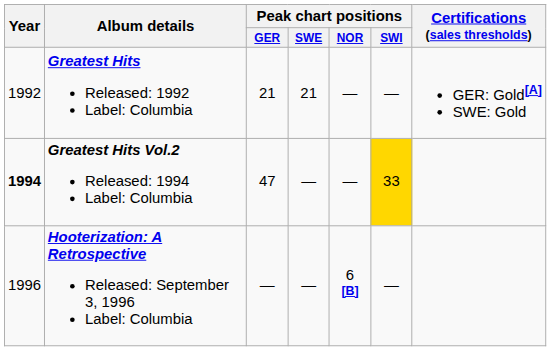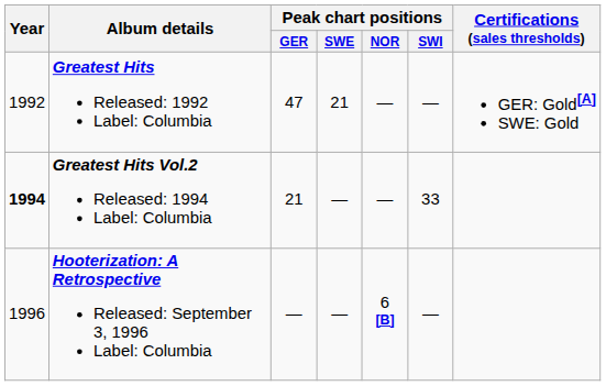 <table class="wikitable">
 <tr>
 <th rowspan="2">Year</th>
 <th style="width:210px;" rowspan="2">Album details</th>
 <th colspan="4">Peak chart positions</th>
 <th rowspan="2"><a href='#'>Certifications</a><br><small>(<a href='#'>sales thresholds</a>)</small></th>
 </tr>
 <tr>
 <th style="width:3em;font-size:80%"><a href='#'>GER</a><br></th>
 <th style="width:3em;font-size:80%"><a href='#'>SWE</a><br></th>
 <th style="width:3em;font-size:80%"><a href='#'>NOR</a><br></th>
 <th style="width:3em;font-size:80%"><a href='#'>SWI</a><br></th>
 </tr>
 <tr>
 <td align="center">1992</td>
 <td><strong><em><a href='#'>Greatest Hits</a></em></strong><br><ul><li>Released: 1992</li><li>Label: Columbia</li></ul></td>
-<td style="text-align:center;">21</td>
+<td style="text-align:center;">47</td>
 <td style="text-align:center;">21</td>
 <td style="text-align:center;">—</td>
 <td style="text-align:center;">—</td>
 <td align="left"><br><ul><li>GER: Gold<sup><a href='#'><strong>[A]</strong></a></sup></li><li>SWE: Gold</li></ul></td>
 </tr>
 <tr>
 <td align="center"><strong>1994</strong></td>
 <td><strong><em>Greatest Hits Vol.2</em></strong><br><ul><li>Released: 1994</li><li>Label: Columbia</li></ul></td>
-<td style="text-align:center;">47</td>
+<td style="text-align:center;">21</td>
 <td style="text-align:center;">—</td>
 <td style="text-align:center;">—</td>
-<td style="background: gold; text-align:center;">33</td>
+<td style="text-align:center;">33</td>
 <td align="left"></td>
 </tr>
 <tr>
 <td align="center">1996</td>
 <td><strong><em><a href='#'>Hooterization: A Retrospective</a></em></strong><br><ul><li>Released: September 3, 1996</li><li>Label: Columbia</li></ul></td>
 <td style="text-align:center;">—</td>
 <td style="text-align:center;">—</td>
 <td style="text-align:center;">6<br><sup><a href='#'><strong>[B]</strong></a></sup></td>
 <td style="text-align:center;">—</td>
 <td align="left"></td>
 </tr>
 </table>
